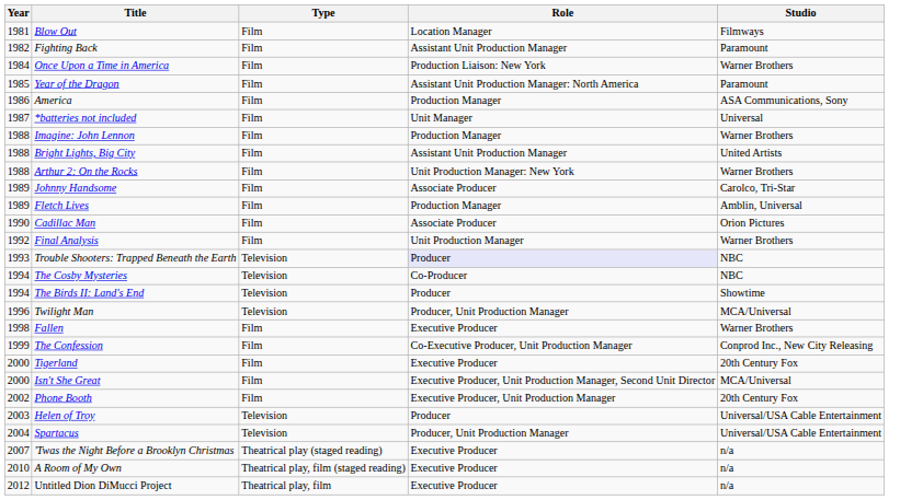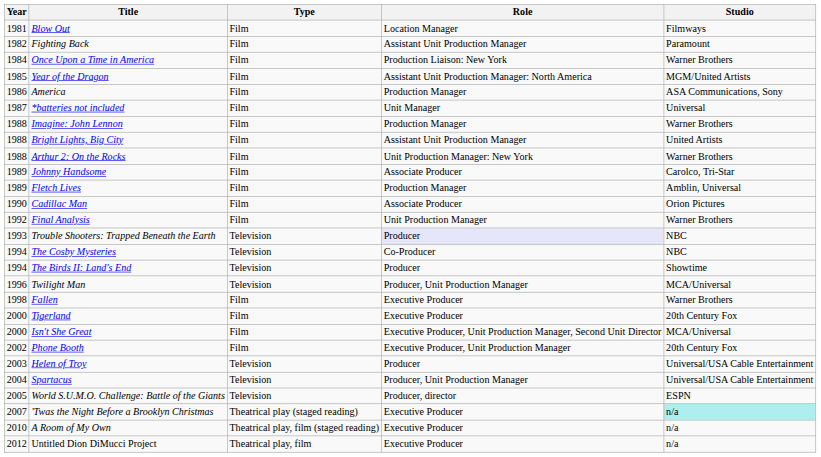 <table class="wikitable">
 <tr>
 <th>Year</th>
 <th>Title</th>
 <th>Type</th>
 <th>Role</th>
 <th>Studio</th>
 </tr>
 <tr>
 <td>1981</td>
 <td><em><a href='#'>Blow Out</a></em></td>
 <td>Film</td>
 <td>Location Manager</td>
 <td>Filmways</td>
 </tr>
 <tr>
 <td>1982</td>
 <td><em>Fighting Back</em></td>
 <td>Film</td>
 <td>Assistant Unit Production Manager</td>
 <td>Paramount</td>
 </tr>
 <tr>
 <td>1984</td>
 <td><em><a href='#'>Once Upon a Time in America</a></em></td>
 <td>Film</td>
 <td>Production Liaison: New York</td>
 <td>Warner Brothers</td>
 </tr>
 <tr>
 <td>1985</td>
 <td><em><a href='#'>Year of the Dragon</a></em></td>
 <td>Film</td>
 <td>Assistant Unit Production Manager: North America</td>
-<td>Paramount</td>
+<td>MGM/United Artists</td>
 </tr>
 <tr>
 <td>1986</td>
 <td><em>America</em></td>
 <td>Film</td>
 <td>Production Manager</td>
 <td>ASA Communications, Sony</td>
 </tr>
 <tr>
 <td>1987</td>
 <td><em><a href='#'>*batteries not included</a></em></td>
 <td>Film</td>
 <td>Unit Manager</td>
 <td>Universal</td>
 </tr>
 <tr>
 <td>1988</td>
 <td><em><a href='#'>Imagine: John Lennon</a></em></td>
 <td>Film</td>
 <td>Production Manager</td>
 <td>Warner Brothers</td>
 </tr>
 <tr>
 <td>1988</td>
 <td><em><a href='#'>Bright Lights, Big City</a></em></td>
 <td>Film</td>
 <td>Assistant Unit Production Manager</td>
 <td>United Artists</td>
 </tr>
 <tr>
 <td>1988</td>
 <td><em><a href='#'>Arthur 2: On the Rocks</a></em></td>
 <td>Film</td>
 <td>Unit Production Manager: New York</td>
 <td>Warner Brothers</td>
 </tr>
 <tr>
 <td>1989</td>
 <td><em><a href='#'>Johnny Handsome</a></em></td>
 <td>Film</td>
 <td>Associate Producer</td>
 <td>Carolco, Tri-Star</td>
 </tr>
 <tr>
 <td>1989</td>
 <td><em><a href='#'>Fletch Lives</a></em></td>
 <td>Film</td>
 <td>Production Manager</td>
 <td>Amblin, Universal</td>
 </tr>
 <tr>
 <td>1990</td>
 <td><em><a href='#'>Cadillac Man</a></em></td>
 <td>Film</td>
 <td>Associate Producer</td>
 <td>Orion Pictures</td>
 </tr>
 <tr>
 <td>1992</td>
 <td><em><a href='#'>Final Analysis</a></em></td>
 <td>Film</td>
 <td>Unit Production Manager</td>
 <td>Warner Brothers</td>
 </tr>
 <tr>
 <td>1993</td>
 <td><em>Trouble Shooters: Trapped Beneath the Earth</em></td>
 <td>Television</td>
 <td style="background: lavender;">Producer</td>
 <td>NBC</td>
 </tr>
 <tr>
 <td>1994</td>
 <td><em><a href='#'>The Cosby Mysteries</a></em></td>
 <td>Television</td>
 <td>Co-Producer</td>
 <td>NBC</td>
 </tr>
 <tr>
 <td>1994</td>
 <td><em><a href='#'>The Birds II: Land's End</a></em></td>
 <td>Television</td>
 <td>Producer</td>
 <td>Showtime</td>
 </tr>
 <tr>
 <td>1996</td>
 <td><em>Twilight Man</em></td>
 <td>Television</td>
 <td>Producer, Unit Production Manager</td>
 <td>MCA/Universal</td>
 </tr>
 <tr>
 <td>1998</td>
 <td><em><a href='#'>Fallen</a></em></td>
 <td>Film</td>
 <td>Executive Producer</td>
 <td>Warner Brothers</td>
 </tr>
 <tr>
-<td>1999</td>
-<td><em><a href='#'>The Confession</a></em></td>
-<td>Film</td>
-<td>Co-Executive Producer, Unit Production Manager</td>
-<td>Conprod Inc., New City Releasing</td>
-</tr>
-<tr>
 <td>2000</td>
 <td><em><a href='#'>Tigerland</a></em></td>
 <td>Film</td>
 <td>Executive Producer</td>
 <td>20th Century Fox</td>
 </tr>
 <tr>
 <td>2000</td>
 <td><em><a href='#'>Isn't She Great</a></em></td>
 <td>Film</td>
 <td>Executive Producer, Unit Production Manager, Second Unit Director</td>
 <td>MCA/Universal</td>
 </tr>
 <tr>
 <td>2002</td>
 <td><em><a href='#'>Phone Booth</a></em></td>
 <td>Film</td>
 <td>Executive Producer, Unit Production Manager</td>
 <td>20th Century Fox</td>
 </tr>
 <tr>
 <td>2003</td>
 <td><em><a href='#'>Helen of Troy</a></em></td>
 <td>Television</td>
 <td>Producer</td>
 <td>Universal/USA Cable Entertainment</td>
 </tr>
 <tr>
 <td>2004</td>
 <td><em><a href='#'>Spartacus</a></em></td>
 <td>Television</td>
 <td>Producer, Unit Production Manager</td>
 <td>Universal/USA Cable Entertainment</td>
 </tr>
 <tr>
+<td>2005</td>
+<td><em>World S.U.M.O. Challenge: Battle of the Giants</em></td>
+<td>Television</td>
+<td>Producer, director</td>
+<td>ESPN</td>
+</tr>
+<tr>
 <td>2007</td>
 <td><em> 'Twas the Night Before a Brooklyn Christmas</em></td>
 <td>Theatrical play (staged reading)</td>
 <td>Executive Producer</td>
-<td>n/a</td>
+<td style="background: paleturquoise;">n/a</td>
 </tr>
 <tr>
 <td>2010</td>
 <td><em>A Room of My Own</em></td>
 <td>Theatrical play, film (staged reading)</td>
 <td>Executive Producer</td>
 <td>n/a</td>
 </tr>
 <tr>
 <td>2012</td>
 <td>Untitled Dion DiMucci Project</td>
 <td>Theatrical play, film</td>
 <td>Executive Producer</td>
 <td>n/a</td>
 </tr>
 </table>
